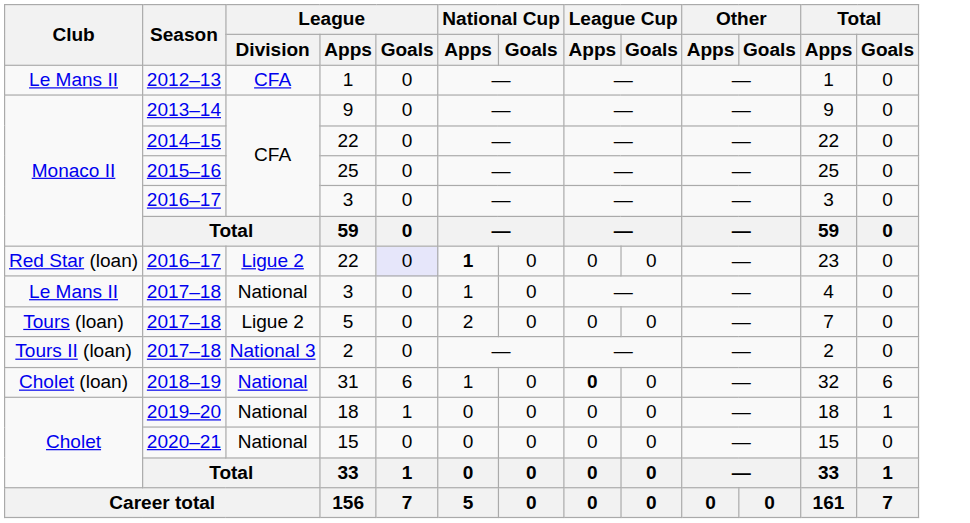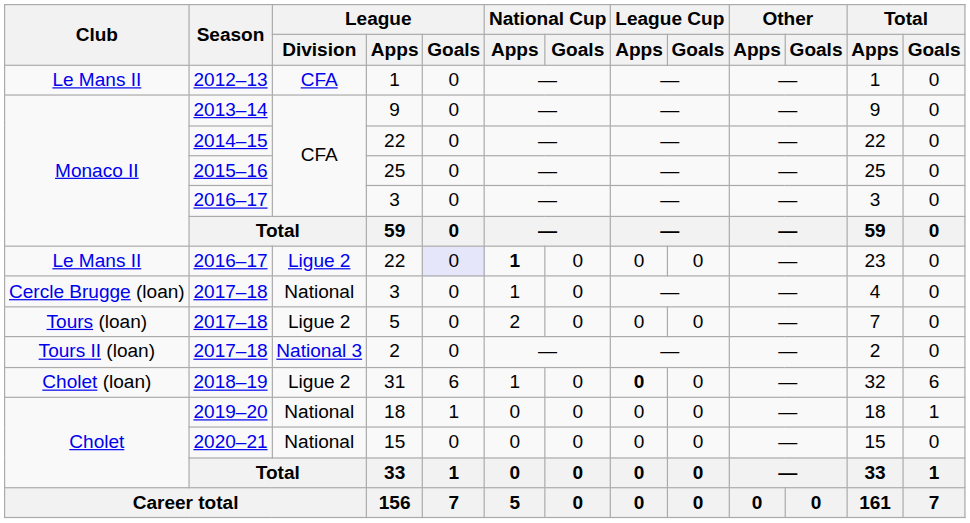 <table class="wikitable" style="text-align:center">
 <tr>
 <th rowspan="2">Club</th>
 <th rowspan="2">Season</th>
 <th colspan="3">League</th>
 <th colspan="2">National Cup</th>
 <th colspan="2">League Cup</th>
 <th colspan="2">Other</th>
 <th colspan="2">Total</th>
 </tr>
 <tr>
 <th>Division</th>
 <th>Apps</th>
 <th>Goals</th>
 <th>Apps</th>
 <th>Goals</th>
 <th>Apps</th>
 <th>Goals</th>
 <th>Apps</th>
 <th>Goals</th>
 <th>Apps</th>
 <th>Goals</th>
 </tr>
 <tr>
 <td><a href='#'>Le Mans II</a></td>
 <td><a href='#'>2012–13</a></td>
 <td><a href='#'>CFA</a></td>
 <td>1</td>
 <td>0</td>
 <td colspan="2">—</td>
 <td colspan="2">—</td>
 <td colspan="2">—</td>
 <td>1</td>
 <td>0</td>
 </tr>
 <tr>
 <td rowspan="5"><a href='#'>Monaco II</a></td>
 <td><a href='#'>2013–14</a></td>
 <td rowspan="4">CFA</td>
 <td>9</td>
 <td>0</td>
 <td colspan="2">—</td>
 <td colspan="2">—</td>
 <td colspan="2">—</td>
 <td>9</td>
 <td>0</td>
 </tr>
 <tr>
 <td><a href='#'>2014–15</a></td>
 <td>22</td>
 <td>0</td>
 <td colspan="2">—</td>
 <td colspan="2">—</td>
 <td colspan="2">—</td>
 <td>22</td>
 <td>0</td>
 </tr>
 <tr>
 <td><a href='#'>2015–16</a></td>
 <td>25</td>
 <td>0</td>
 <td colspan="2">—</td>
 <td colspan="2">—</td>
 <td colspan="2">—</td>
 <td>25</td>
 <td>0</td>
 </tr>
 <tr>
 <td><a href='#'>2016–17</a></td>
 <td>3</td>
 <td>0</td>
 <td colspan="2">—</td>
 <td colspan="2">—</td>
 <td colspan="2">—</td>
 <td>3</td>
 <td>0</td>
 </tr>
 <tr>
 <th colspan="2">Total</th>
 <th>59</th>
 <th>0</th>
 <th colspan="2">—</th>
 <th colspan="2">—</th>
 <th colspan="2">—</th>
 <th>59</th>
 <th>0</th>
 </tr>
 <tr>
-<td><a href='#'>Red Star</a> (loan)</td>
+<td><a href='#'>Le Mans II</a></td>
 <td><a href='#'>2016–17</a></td>
 <td><a href='#'>Ligue 2</a></td>
 <td>22</td>
 <td style="background: lavender;">0</td>
 <td><strong>1</strong></td>
 <td>0</td>
 <td>0</td>
 <td>0</td>
 <td colspan="2">—</td>
 <td>23</td>
 <td>0</td>
 </tr>
 <tr>
-<td><a href='#'>Le Mans II</a></td>
+<td><a href='#'>Cercle Brugge</a> (loan)</td>
 <td><a href='#'>2017–18</a></td>
 <td>National</td>
 <td>3</td>
 <td>0</td>
 <td>1</td>
 <td>0</td>
 <td colspan="2">—</td>
 <td colspan="2">—</td>
 <td>4</td>
 <td>0</td>
 </tr>
 <tr>
 <td><a href='#'>Tours</a> (loan)</td>
 <td><a href='#'>2017–18</a></td>
 <td>Ligue 2</td>
 <td>5</td>
 <td>0</td>
 <td>2</td>
 <td>0</td>
 <td>0</td>
 <td>0</td>
 <td colspan="2">—</td>
 <td>7</td>
 <td>0</td>
 </tr>
 <tr>
 <td><a href='#'>Tours II</a> (loan)</td>
 <td><a href='#'>2017–18</a></td>
 <td><a href='#'>National 3</a></td>
 <td>2</td>
 <td>0</td>
 <td colspan="2">—</td>
 <td colspan="2">—</td>
 <td colspan="2">—</td>
 <td>2</td>
 <td>0</td>
 </tr>
 <tr>
 <td><a href='#'>Cholet</a> (loan)</td>
 <td><a href='#'>2018–19</a></td>
-<td><a href='#'>National</a></td>
+<td>Ligue 2</td>
 <td>31</td>
 <td>6</td>
 <td>1</td>
 <td>0</td>
 <td><strong>0</strong></td>
 <td>0</td>
 <td colspan="2">—</td>
 <td>32</td>
 <td>6</td>
 </tr>
 <tr>
 <td rowspan=3><a href='#'>Cholet</a></td>
 <td><a href='#'>2019–20</a></td>
 <td>National</td>
 <td>18</td>
 <td>1</td>
 <td>0</td>
 <td>0</td>
 <td>0</td>
 <td>0</td>
 <td colspan="2">—</td>
 <td>18</td>
 <td>1</td>
 </tr>
 <tr>
 <td><a href='#'>2020–21</a></td>
 <td>National</td>
 <td>15</td>
 <td>0</td>
 <td>0</td>
 <td>0</td>
 <td>0</td>
 <td>0</td>
 <td colspan="2">—</td>
 <td>15</td>
 <td>0</td>
 </tr>
 <tr>
 <th colspan=2>Total</th>
 <th>33</th>
 <th>1</th>
 <th>0</th>
 <th>0</th>
 <th>0</th>
 <th>0</th>
 <th colspan="2">—</th>
 <th>33</th>
 <th>1</th>
 </tr>
 <tr>
 <th colspan="3">Career total</th>
 <th>156</th>
 <th>7</th>
 <th>5</th>
 <th>0</th>
 <th>0</th>
 <th>0</th>
 <th>0</th>
 <th>0</th>
 <th>161</th>
 <th>7</th>
 </tr>
 </table>
